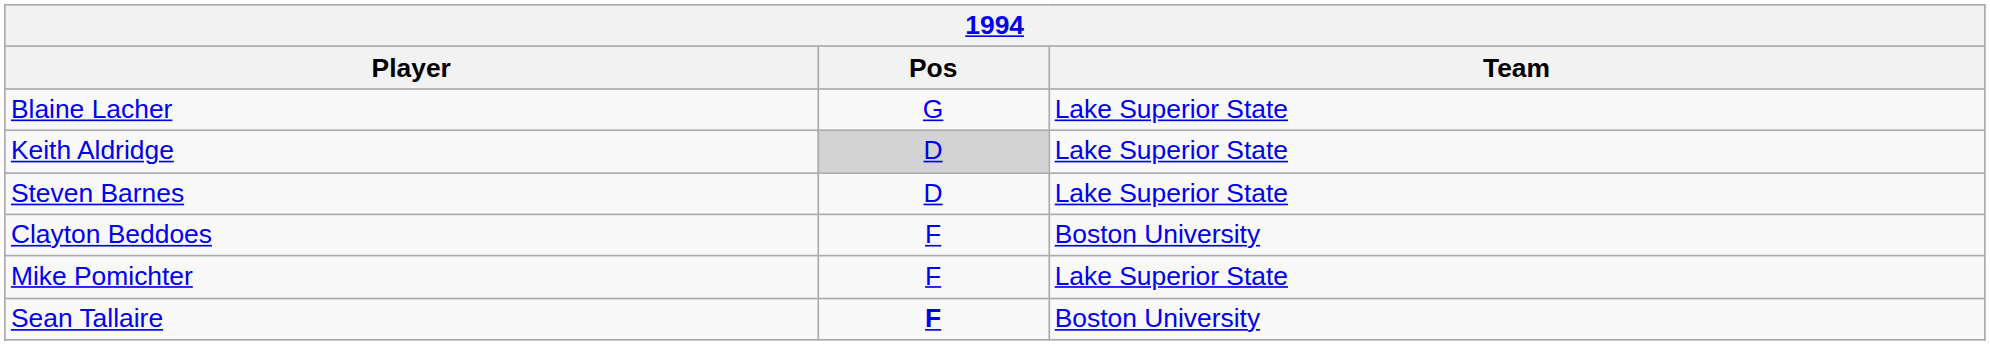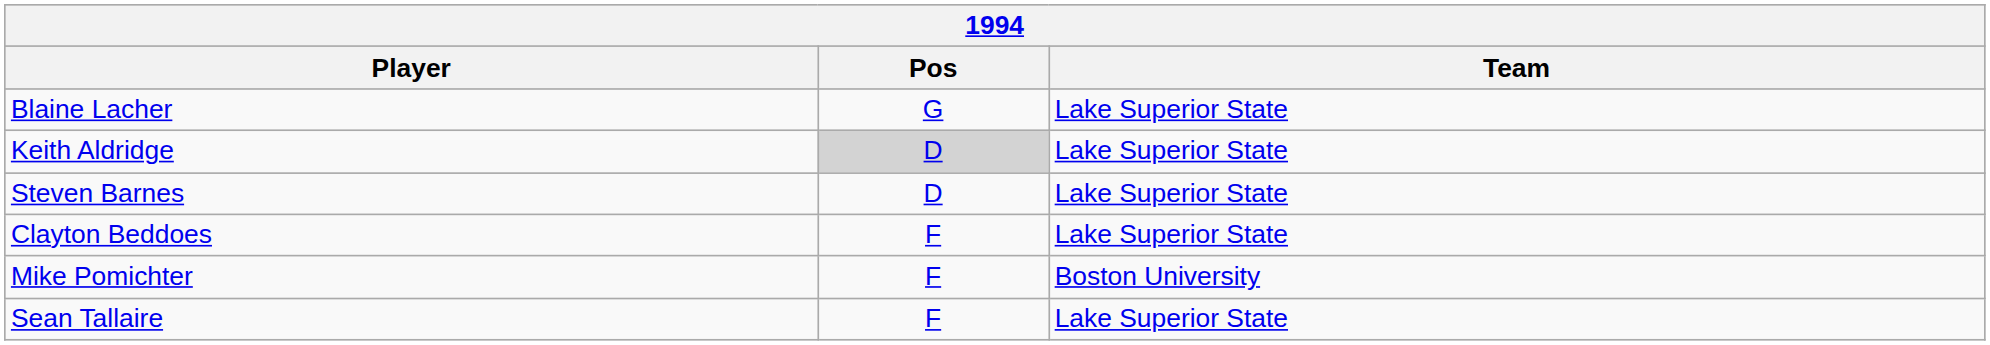 <table class="wikitable" width=95%>
 <tr>
 <th colspan=3><a href='#'>1994</a></th>
 </tr>
 <tr>
 <th>Player</th>
 <th>Pos</th>
 <th>Team</th>
 </tr>
 <tr>
 <td><a href='#'>Blaine Lacher</a></td>
 <td style="text-align:center;"><a href='#'>G</a></td>
 <td><a href='#'>Lake Superior State</a></td>
 </tr>
 <tr>
 <td><a href='#'>Keith Aldridge</a></td>
 <td style="background: lightgrey; text-align:center;"><a href='#'>D</a></td>
 <td><a href='#'>Lake Superior State</a></td>
 </tr>
 <tr>
 <td><a href='#'>Steven Barnes</a></td>
 <td style="text-align:center;"><a href='#'>D</a></td>
 <td><a href='#'>Lake Superior State</a></td>
 </tr>
 <tr>
 <td><a href='#'>Clayton Beddoes</a></td>
 <td style="text-align:center;"><a href='#'>F</a></td>
-<td><a href='#'>Boston University</a></td>
+<td><a href='#'>Lake Superior State</a></td>
 </tr>
 <tr>
 <td><a href='#'>Mike Pomichter</a></td>
 <td style="text-align:center;"><a href='#'>F</a></td>
-<td><a href='#'>Lake Superior State</a></td>
+<td><a href='#'>Boston University</a></td>
 </tr>
 <tr>
 <td><a href='#'>Sean Tallaire</a></td>
-<td style="text-align:center;"><strong><a href='#'>F</a></strong></td>
-<td><a href='#'>Boston University</a></td>
+<td style="text-align:center;"><a href='#'>F</a></td>
+<td><a href='#'>Lake Superior State</a></td>
 </tr>
 </table>
